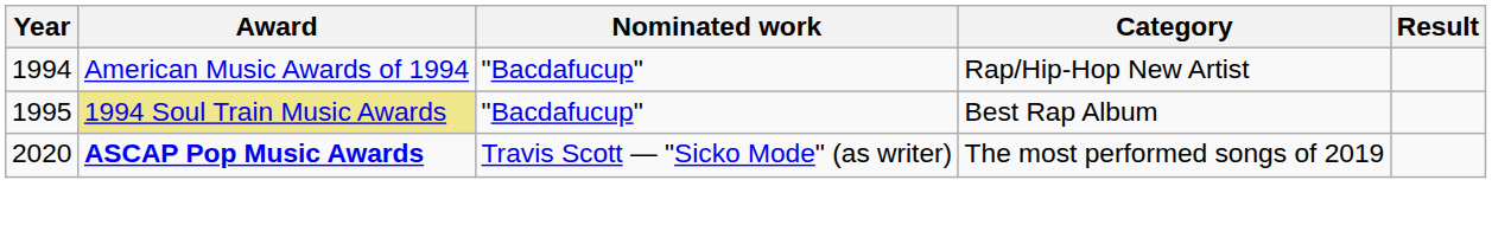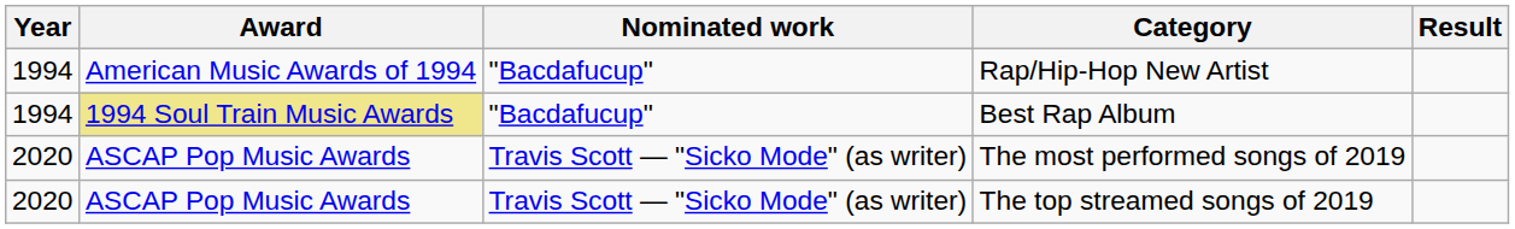 <table class="wikitable">
 <tr>
 <th>Year</th>
 <th>Award</th>
 <th>Nominated work</th>
 <th>Category</th>
 <th>Result</th>
 </tr>
 <tr>
 <td align=center>1994</td>
 <td><a href='#'>American Music Awards of 1994</a></td>
 <td>"<a href='#'>Bacdafucup</a>"</td>
 <td>Rap/Hip-Hop New Artist</td>
 <td></td>
 </tr>
 <tr>
-<td align=center>1995</td>
+<td align=center>1994</td>
 <td style="background: khaki;"><a href='#'>1994 Soul Train Music Awards</a></td>
 <td>"<a href='#'>Bacdafucup</a>"</td>
 <td>Best Rap Album</td>
 <td></td>
 </tr>
 <tr>
 <td align=center>2020</td>
-<td><strong><a href='#'>ASCAP Pop Music Awards</a></strong></td>
+<td><a href='#'>ASCAP Pop Music Awards</a></td>
 <td><a href='#'>Travis Scott</a> — "<a href='#'>Sicko Mode</a>" (as writer)</td>
 <td>The most performed songs of 2019</td>
 <td></td>
 </tr>
+<tr>
+<td align=center>2020</td>
+<td><a href='#'>ASCAP Pop Music Awards</a></td>
+<td><a href='#'>Travis Scott</a> — "<a href='#'>Sicko Mode</a>" (as writer)</td>
+<td>The top streamed songs of 2019</td>
+<td></td>
+</tr>
 </table>
